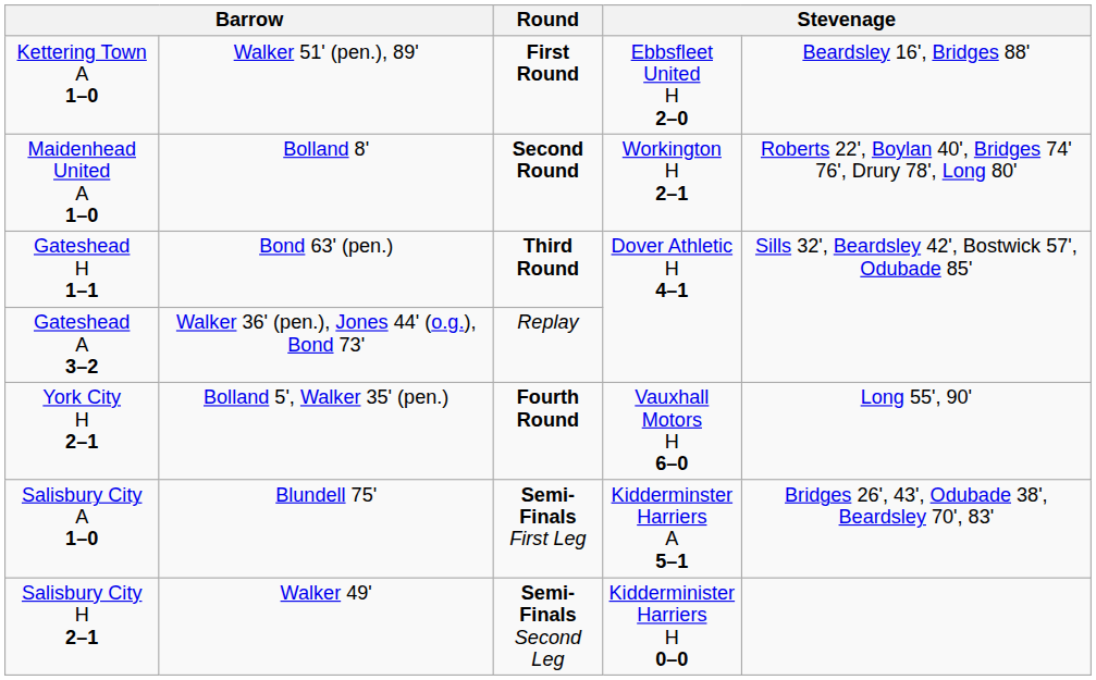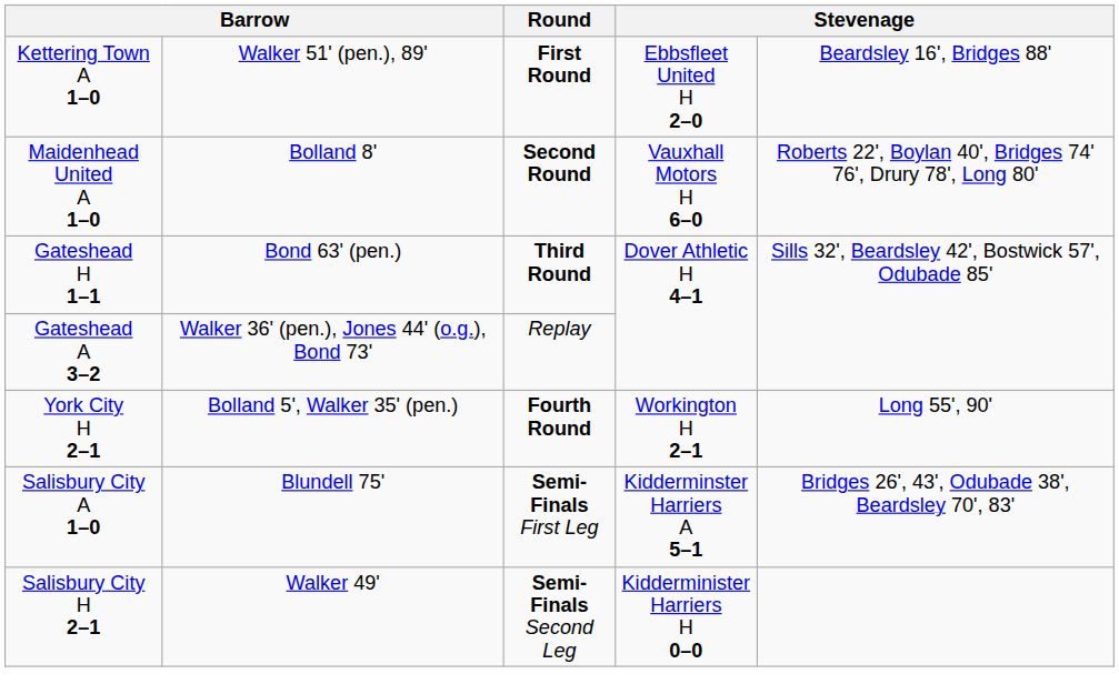 <table width=100% border=0 class=wikitable style="text-align:center">
 <tr valign=top>
 <th colspan=2 width=45%>Barrow</th>
 <th width=10%>Round</th>
 <th colspan=2 width=45%>Stevenage</th>
 </tr>
 <tr valign=top>
 <td><a href='#'>Kettering Town</a><br>A<br><strong>1–0</strong></td>
 <td><a href='#'>Walker</a> 51' (pen.), 89'</td>
 <td><strong>First Round</strong></td>
 <td><a href='#'>Ebbsfleet United</a><br>H<br><strong>2–0</strong></td>
 <td><a href='#'>Beardsley</a> 16', <a href='#'>Bridges</a> 88'</td>
 </tr>
 <tr valign=top>
 <td><a href='#'>Maidenhead United</a><br>A<br><strong>1–0</strong></td>
 <td><a href='#'>Bolland</a> 8'</td>
 <td><strong>Second Round</strong></td>
-<td><a href='#'>Workington</a><br>H<br><strong>2–1</strong></td>
+<td><a href='#'>Vauxhall Motors</a><br>H<br><strong>6–0</strong></td>
 <td><a href='#'>Roberts</a> 22', <a href='#'>Boylan</a> 40', <a href='#'>Bridges</a> 74' 76', Drury 78', <a href='#'>Long</a> 80'</td>
 </tr>
 <tr valign=top>
 <td><a href='#'>Gateshead</a><br>H<br><strong>1–1</strong></td>
 <td><a href='#'>Bond</a> 63' (pen.)</td>
 <td><strong>Third Round</strong></td>
 <td rowspan="2"><a href='#'>Dover Athletic</a> <br>H<br><strong>4–1</strong></td>
 <td rowspan="2"><a href='#'>Sills</a> 32', <a href='#'>Beardsley</a> 42', Bostwick 57', <a href='#'>Odubade</a> 85'</td>
 </tr>
 <tr valign=top>
 <td><a href='#'>Gateshead</a><br>A<br><strong>3–2</strong></td>
 <td><a href='#'>Walker</a> 36' (pen.), <a href='#'>Jones</a> 44' (<a href='#'>o.g.</a>), <a href='#'>Bond</a> 73'</td>
 <td><em>Replay</em></td>
 </tr>
 <tr valign=top>
 <td><a href='#'>York City</a><br>H<br><strong>2–1</strong></td>
 <td><a href='#'>Bolland</a> 5', <a href='#'>Walker</a> 35' (pen.)</td>
 <td><strong>Fourth Round</strong></td>
-<td><a href='#'>Vauxhall Motors</a><br>H<br><strong>6–0</strong></td>
+<td><a href='#'>Workington</a><br>H<br><strong>2–1</strong></td>
 <td><a href='#'>Long</a> 55', 90'</td>
 </tr>
 <tr valign=top>
 <td><a href='#'>Salisbury City</a><br>A<br><strong>1–0</strong></td>
 <td><a href='#'>Blundell</a> 75'</td>
 <td><strong>Semi-Finals</strong><br><em>First Leg</em></td>
 <td><a href='#'>Kidderminster Harriers</a><br>A<br><strong>5–1</strong></td>
 <td><a href='#'>Bridges</a> 26', 43', <a href='#'>Odubade</a> 38', <a href='#'>Beardsley</a> 70', 83'</td>
 </tr>
 <tr valign=top>
 <td><a href='#'>Salisbury City</a><br>H<br><strong>2–1</strong></td>
 <td><a href='#'>Walker</a> 49'</td>
 <td><strong>Semi-Finals</strong><br><em>Second Leg</em></td>
 <td><a href='#'>Kidderminister Harriers</a><br>H<br><strong>0–0</strong></td>
 <td></td>
 </tr>
 </table>
